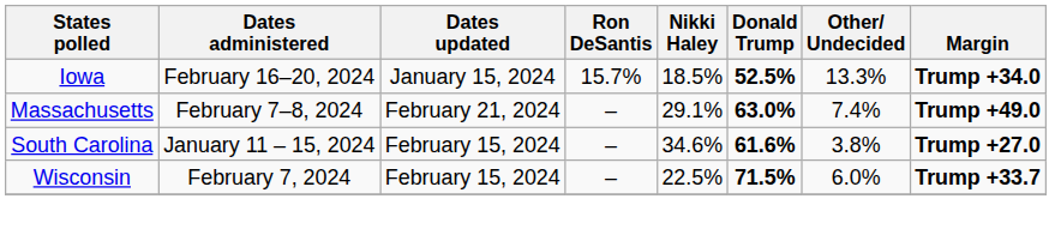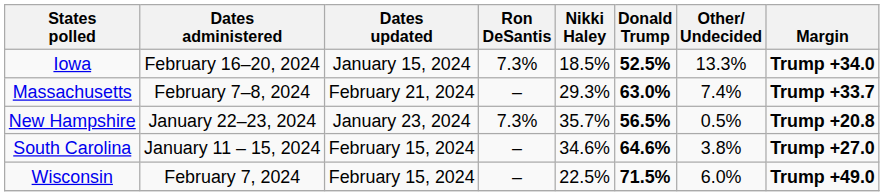 <table class="wikitable sortable mw-datatable" style="font-size:90%;text-align:center;">
 <tr valign="bottom" style="font-size:90%;">
 <th>States<br>polled</th>
 <th>Dates<br>administered</th>
 <th>Dates<br>updated</th>
 <th>Ron<br>DeSantis</th>
 <th>Nikki<br>Haley</th>
 <th>Donald<br>Trump</th>
 <th>Other/<br>Undecided</th>
 <th>Margin</th>
 </tr>
 <tr>
 <td><a href='#'>Iowa</a></td>
 <td>February 16–20, 2024</td>
 <td>January 15, 2024</td>
-<td>15.7%</td>
+<td>7.3%</td>
 <td>18.5%</td>
 <td><strong>52.5%</strong></td>
 <td>13.3%</td>
 <td><strong>Trump +34.0</strong></td>
 </tr>
 <tr>
 <td><a href='#'>Massachusetts</a></td>
 <td>February 7–8, 2024</td>
 <td>February 21, 2024</td>
 <td>–</td>
-<td>29.1%</td>
+<td>29.3%</td>
 <td><strong>63.0%</strong></td>
 <td>7.4%</td>
-<td><strong>Trump +49.0</strong></td>
+<td><strong>Trump +33.7</strong></td>
+</tr>
+<tr>
+<td><a href='#'>New Hampshire</a></td>
+<td>January 22–23, 2024</td>
+<td>January 23, 2024</td>
+<td>7.3%</td>
+<td>35.7%</td>
+<td><strong>56.5%</strong></td>
+<td>0.5%</td>
+<td><strong>Trump +20.8</strong></td>
 </tr>
 <tr>
 <td><a href='#'>South Carolina</a></td>
 <td>January 11 – 15, 2024</td>
 <td>February 15, 2024</td>
 <td>–</td>
 <td>34.6%</td>
-<td><strong>61.6%</strong></td>
+<td><strong>64.6%</strong></td>
 <td>3.8%</td>
 <td><strong>Trump +27.0</strong></td>
 </tr>
 <tr>
 <td><a href='#'>Wisconsin</a></td>
 <td>February 7, 2024</td>
 <td>February 15, 2024</td>
 <td>–</td>
 <td>22.5%</td>
 <td><strong>71.5%</strong></td>
 <td>6.0%</td>
-<td><strong>Trump +33.7</strong></td>
+<td><strong>Trump +49.0</strong></td>
 </tr>
 <tr>
 </tr>
 </table>
